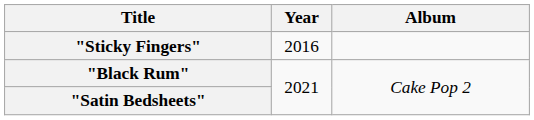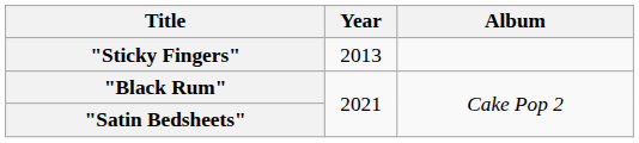 <table class="wikitable plainrowheaders" border="1" style="text-align:center;">
 <tr>
 <th scope="col" style="width:15em;">Title</th>
 <th scope="col" style="width:3em;">Year</th>
 <th scope="col" style="width:11em;">Album</th>
 </tr>
 <tr>
 <th scope="row">"Sticky Fingers"</th>
-<td>2016</td>
+<td>2013</td>
 <td></td>
 </tr>
 <tr>
 <th scope="row">"Black Rum"</th>
 <td rowspan="2">2021</td>
 <td rowspan="2"><em>Cake Pop 2</em></td>
 </tr>
 <tr>
 <th scope="row">"Satin Bedsheets"</th>
 </tr>
 </table>
